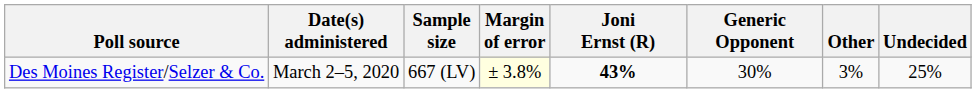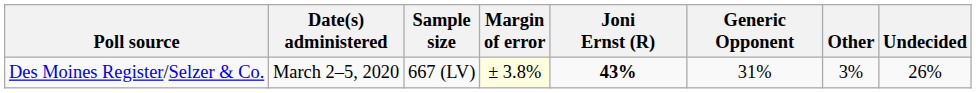 <table class="wikitable" style="font-size:90%;text-align:center;">
 <tr valign=bottom>
 <th>Poll source</th>
 <th>Date(s)<br>administered</th>
 <th>Sample<br>size</th>
 <th>Margin<br>of error</th>
 <th style="width:100px;">Joni<br>Ernst (R)</th>
 <th style="width:100px;">Generic<br>Opponent</th>
 <th>Other</th>
 <th>Undecided</th>
 </tr>
 <tr>
 <td style="text-align:left;"><a href='#'>Des Moines Register</a>/<a href='#'>Selzer & Co.</a></td>
 <td>March 2–5, 2020</td>
 <td>667 (LV)</td>
 <td style="background: lightyellow;">± 3.8%</td>
 <td><strong>43%</strong></td>
-<td>30%</td>
+<td>31%</td>
 <td>3%</td>
-<td>25%</td>
+<td>26%</td>
 </tr>
 </table>
